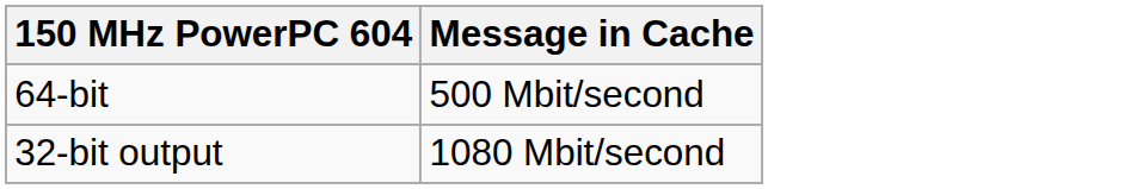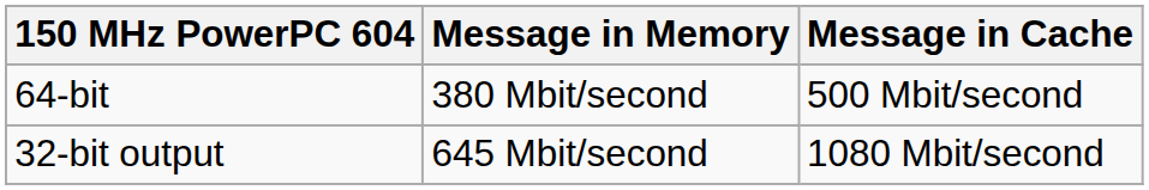 <table class="wikitable">
 <tr>
 <th>150 MHz PowerPC 604</th>
+<th>Message in Memory</th>
 <th>Message in Cache</th>
 </tr>
 <tr>
 <td>64-bit</td>
+<td>380 Mbit/second</td>
 <td>500 Mbit/second</td>
 </tr>
 <tr>
 <td>32-bit output</td>
+<td>645 Mbit/second</td>
 <td>1080 Mbit/second</td>
 </tr>
 </table>
